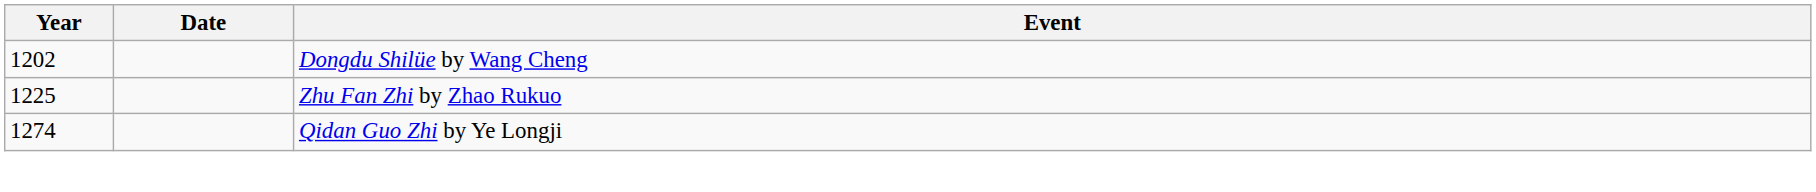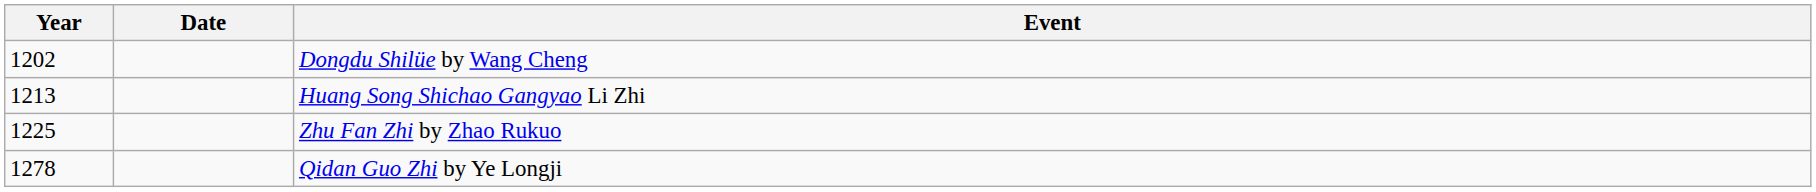 <table class="wikitable" style="width:100%;">
 <tr>
 <th style="width:6%">Year</th>
 <th style="width:10%">Date</th>
 <th>Event</th>
 </tr>
 <tr>
 <td>1202</td>
 <td></td>
 <td><em><a href='#'>Dongdu Shilüe</a></em> by <a href='#'>Wang Cheng</a></td>
 </tr>
 <tr>
+<td>1213</td>
+<td></td>
+<td><em><a href='#'>Huang Song Shichao Gangyao</a></em> Li Zhi</td>
+</tr>
+<tr>
 <td>1225</td>
 <td></td>
 <td><em><a href='#'>Zhu Fan Zhi</a></em> by <a href='#'>Zhao Rukuo</a></td>
 </tr>
 <tr>
-<td>1274</td>
+<td>1278</td>
 <td></td>
 <td><em><a href='#'>Qidan Guo Zhi</a></em> by Ye Longji</td>
 </tr>
 </table>
